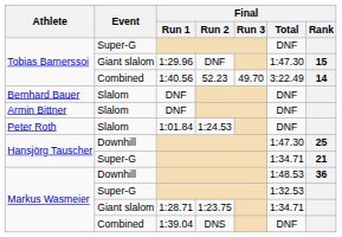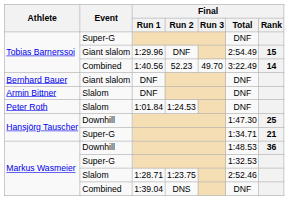 <table class="wikitable" style="font-size:90%">
 <tr>
 <th rowspan="2">Athlete</th>
 <th rowspan="2">Event</th>
 <th colspan="5">Final</th>
 </tr>
 <tr>
 <th>Run 1</th>
 <th>Run 2</th>
 <th>Run 3</th>
 <th>Total</th>
 <th>Rank</th>
 </tr>
 <tr>
 <td rowspan=3><a href='#'>Tobias Barnerssoi</a></td>
 <td>Super-G</td>
 <td colspan=3 bgcolor="wheat"></td>
 <td align="center">DNF</td>
 <th align="center"></th>
 </tr>
 <tr>
 <td>Giant slalom</td>
 <td align="center">1:29.96</td>
 <td align="center">DNF</td>
 <td bgcolor="wheat"></td>
-<td align="center">1:47.30</td>
+<td align="center">2:54.49</td>
 <th align="center">15</th>
 </tr>
 <tr>
 <td>Combined</td>
 <td align="center">1:40.56</td>
 <td align="center">52.23</td>
 <td align="center">49.70</td>
 <td align="center">3:22.49</td>
 <th align="center">14</th>
 </tr>
 <tr>
 <td><a href='#'>Bernhard Bauer</a></td>
-<td>Slalom</td>
+<td>Giant slalom</td>
 <td align="center">DNF</td>
 <td colspan=2 bgcolor="wheat"></td>
 <td align="center">DNF</td>
 <th align="center"></th>
 </tr>
 <tr>
 <td><a href='#'>Armin Bittner</a></td>
 <td>Slalom</td>
 <td align="center">DNF</td>
 <td colspan=2 bgcolor="wheat"></td>
 <td align="center">DNF</td>
 <th align="center"></th>
 </tr>
 <tr>
 <td><a href='#'>Peter Roth</a></td>
 <td>Slalom</td>
 <td align="center">1:01.84</td>
 <td align="center">1:24.53</td>
 <td bgcolor="wheat"></td>
 <td align="center">DNF</td>
 <th align="center"></th>
 </tr>
 <tr>
 <td rowspan=2><a href='#'>Hansjörg Tauscher</a></td>
 <td>Downhill</td>
 <td colspan=3 bgcolor="wheat"></td>
 <td align="center">1:47.30</td>
 <th align="center">25</th>
 </tr>
 <tr>
 <td>Super-G</td>
 <td colspan=3 bgcolor="wheat"></td>
 <td align="center">1:34.71</td>
 <th align="center">21</th>
 </tr>
 <tr>
 <td rowspan=4><a href='#'>Markus Wasmeier</a></td>
 <td>Downhill</td>
 <td colspan=3 bgcolor="wheat"></td>
 <td align="center">1:48.53</td>
 <th align="center">36</th>
 </tr>
 <tr>
 <td>Super-G</td>
 <td colspan=3 bgcolor="wheat"></td>
 <td align="center">1:32.53</td>
 <th align="center"></th>
 </tr>
 <tr>
-<td>Giant slalom</td>
+<td>Slalom</td>
 <td align="center">1:28.71</td>
 <td align="center">1:23.75</td>
 <td bgcolor="wheat"></td>
-<td align="center">1:34.71</td>
+<td align="center">2:52.46</td>
 <th align="center"></th>
 </tr>
 <tr>
 <td>Combined</td>
 <td align="center">1:39.04</td>
 <td align="center">DNS</td>
 <td bgcolor="wheat"></td>
 <td align="center">DNF</td>
 <th align="center"></th>
 </tr>
 </table>
